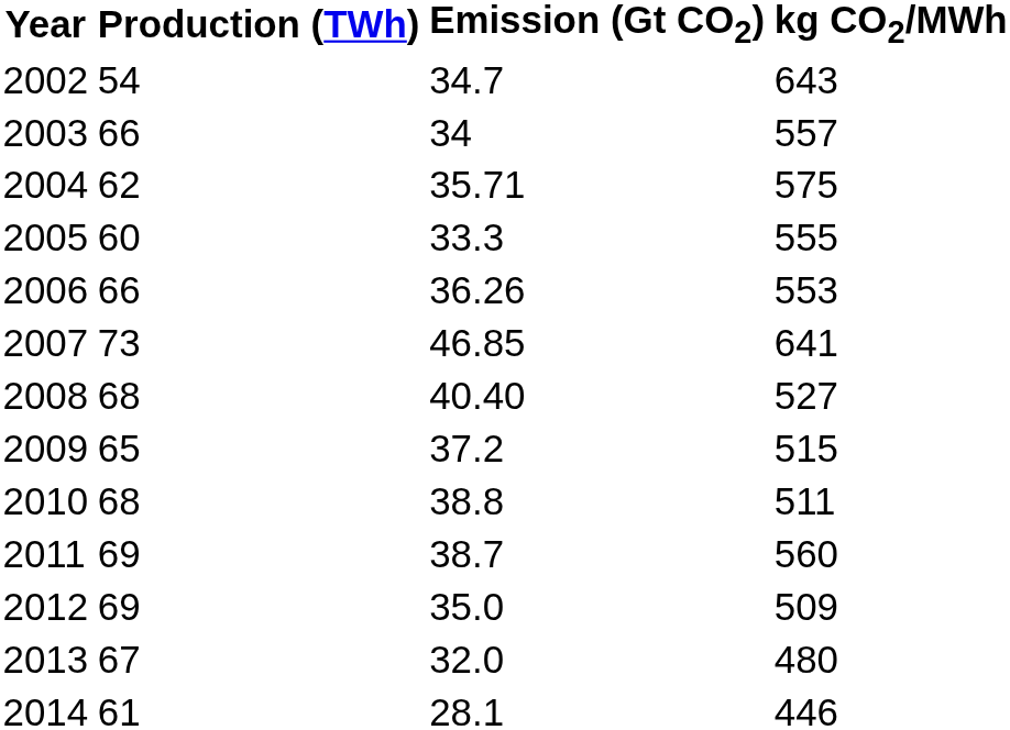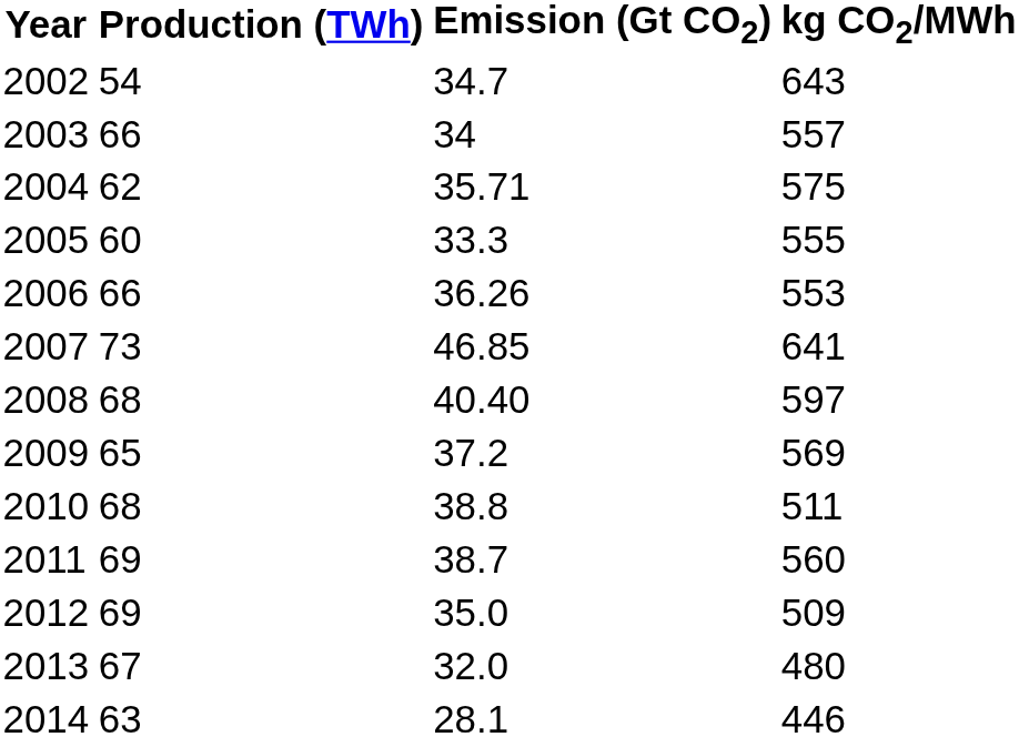 <table>
 <tr>
 <th>Year</th>
 <th>Production (<a href='#'>TWh</a>)</th>
 <th>Emission (Gt CO<sub>2</sub>)</th>
 <th>kg CO<sub>2</sub>/MWh</th>
 </tr>
 <tr --->
 <td>2002</td>
 <td>54</td>
 <td>34.7</td>
 <td>643</td>
 </tr>
 <tr --->
 <td>2003</td>
 <td>66</td>
 <td>34</td>
 <td>557</td>
 </tr>
 <tr --->
 <td>2004</td>
 <td>62</td>
 <td>35.71</td>
 <td>575</td>
 </tr>
 <tr --->
 <td>2005</td>
 <td>60</td>
 <td>33.3</td>
 <td>555</td>
 </tr>
 <tr --->
 <td>2006</td>
 <td>66</td>
 <td>36.26</td>
 <td>553</td>
 </tr>
 <tr --->
 <td>2007</td>
 <td>73</td>
 <td>46.85</td>
 <td>641</td>
 </tr>
 <tr --->
 <td>2008</td>
 <td>68</td>
 <td>40.40</td>
-<td>527</td>
+<td>597</td>
 </tr>
 <tr --->
 <td>2009</td>
 <td>65</td>
 <td>37.2</td>
-<td>515</td>
+<td>569</td>
 </tr>
 <tr --->
 <td>2010</td>
 <td>68</td>
 <td>38.8</td>
 <td>511</td>
 </tr>
 <tr --->
 <td>2011</td>
 <td>69</td>
 <td>38.7</td>
 <td>560</td>
 </tr>
 <tr --->
 <td>2012</td>
 <td>69</td>
 <td>35.0</td>
 <td>509</td>
 </tr>
 <tr --->
 <td>2013</td>
 <td>67</td>
 <td>32.0</td>
 <td>480</td>
 </tr>
 <tr --->
 <td>2014</td>
-<td>61</td>
+<td>63</td>
 <td>28.1</td>
 <td>446</td>
 </tr>
 <tr --->
 </tr>
 </table>
